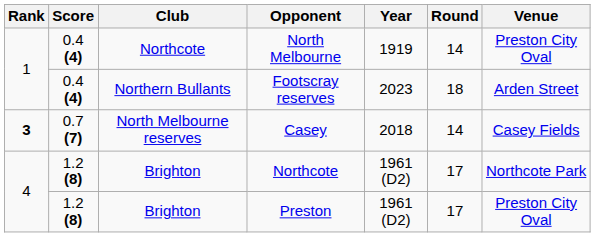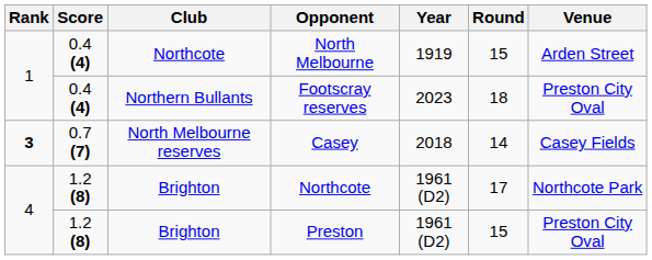 <table class="wikitable"  style="text-align:center; width:100%;">
 <tr>
 <th>Rank</th>
 <th>Score</th>
 <th>Club</th>
 <th>Opponent</th>
 <th>Year</th>
 <th>Round</th>
 <th>Venue</th>
 </tr>
 <tr>
 <td rowspan=2>1</td>
 <td>0.4 <strong>(4)</strong></td>
 <td><a href='#'>Northcote</a></td>
 <td><a href='#'>North Melbourne</a></td>
 <td>1919</td>
-<td>14</td>
-<td><a href='#'>Preston City Oval</a></td>
+<td>15</td>
+<td><a href='#'>Arden Street</a></td>
 </tr>
 <tr>
 <td>0.4 <strong>(4)</strong></td>
 <td><a href='#'>Northern Bullants</a></td>
 <td><a href='#'>Footscray reserves</a></td>
 <td>2023</td>
 <td>18</td>
-<td><a href='#'>Arden Street</a></td>
+<td><a href='#'>Preston City Oval</a></td>
 </tr>
 <tr>
 <td><strong>3</strong></td>
 <td>0.7 <strong>(7)</strong></td>
 <td><a href='#'>North Melbourne reserves</a></td>
 <td><a href='#'>Casey</a></td>
 <td>2018</td>
 <td>14</td>
 <td><a href='#'>Casey Fields</a></td>
 </tr>
 <tr>
 <td rowspan=2>4</td>
 <td>1.2 <strong>(8)</strong></td>
 <td><a href='#'>Brighton</a></td>
 <td><a href='#'>Northcote</a></td>
 <td>1961 (D2)</td>
 <td>17</td>
 <td><a href='#'>Northcote Park</a></td>
 </tr>
 <tr>
 <td>1.2 <strong>(8)</strong></td>
 <td><a href='#'>Brighton</a></td>
 <td><a href='#'>Preston</a></td>
 <td>1961 (D2)</td>
-<td>17</td>
+<td>15</td>
 <td><a href='#'>Preston City Oval</a></td>
 </tr>
 </table>
